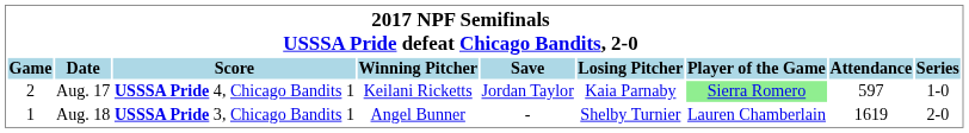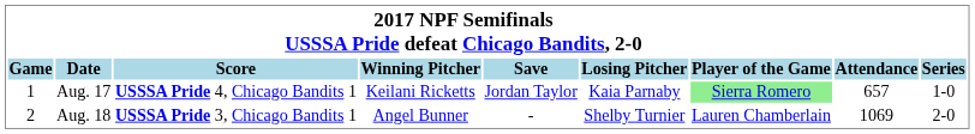 <table cellpadding="1"  style="min-width:45em;text-align:center;font-size:100%; border:1px solid gray;">
 <tr style="font-size:larger;">
 <th colspan=8>2017 NPF Semifinals<br><a href='#'>USSSA Pride</a> defeat <a href='#'>Chicago Bandits</a>, 2-0</th>
 </tr>
 <tr style="background:lightblue;">
 <th>Game</th>
 <th>Date</th>
 <th>Score</th>
 <th>Winning Pitcher</th>
 <th>Save</th>
 <th>Losing Pitcher</th>
 <th>Player of the Game</th>
 <th>Attendance</th>
 <th>Series<br></th>
 </tr>
 <tr>
-<td>2</td>
+<td>1</td>
 <td>Aug. 17</td>
 <td><strong><a href='#'>USSSA Pride</a></strong> 4, <a href='#'>Chicago Bandits</a> 1</td>
 <td><a href='#'>Keilani Ricketts</a></td>
 <td><a href='#'>Jordan Taylor</a></td>
 <td><a href='#'>Kaia Parnaby</a></td>
 <td style="background: lightgreen;"><a href='#'>Sierra Romero</a></td>
-<td>597</td>
+<td>657</td>
 <td>1-0</td>
 </tr>
 <tr>
-<td>1</td>
+<td>2</td>
 <td>Aug. 18</td>
 <td><strong><a href='#'>USSSA Pride</a></strong> 3, <a href='#'>Chicago Bandits</a> 1</td>
 <td><a href='#'>Angel Bunner</a></td>
 <td>-</td>
 <td><a href='#'>Shelby Turnier</a></td>
 <td><a href='#'>Lauren Chamberlain</a></td>
-<td>1619</td>
+<td>1069</td>
 <td>2-0</td>
 </tr>
 </table>
